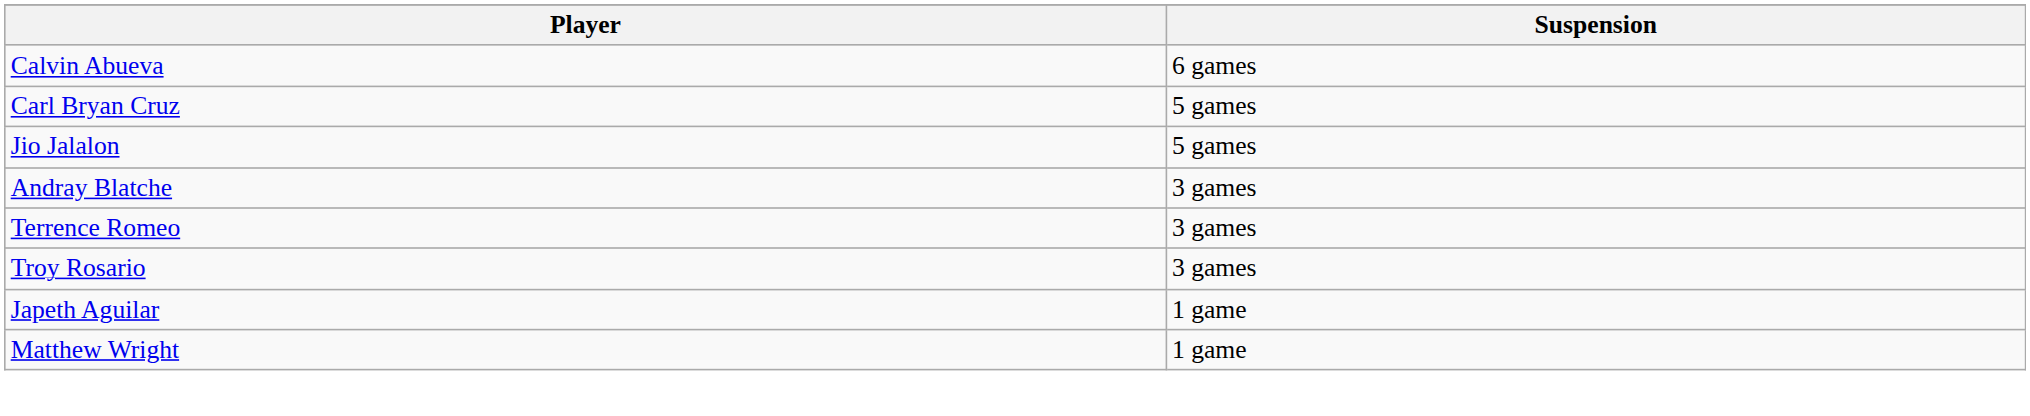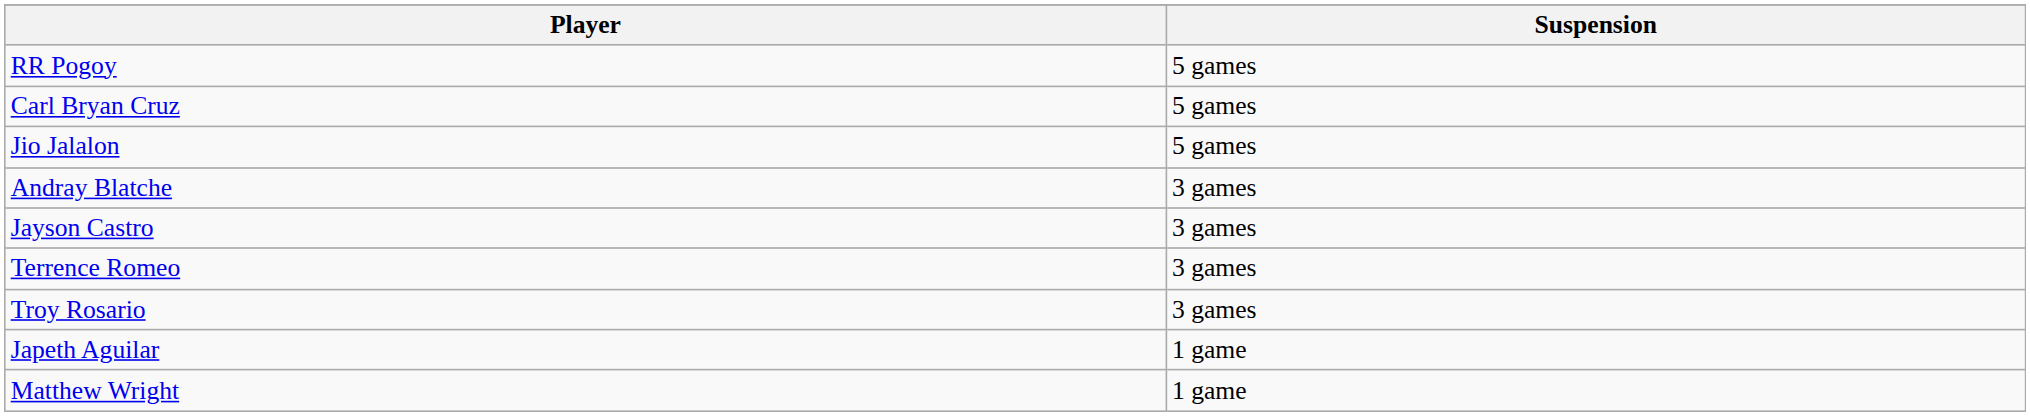 <table class="wikitable sortable"  width=100%>
 <tr>
 </tr>
 <tr>
 <th>Player</th>
 <th>Suspension</th>
 </tr>
 <tr>
-<td><a href='#'>Calvin Abueva</a></td>
-<td>6 games</td>
+<td><a href='#'>RR Pogoy</a></td>
+<td>5 games</td>
 </tr>
 <tr>
 <td><a href='#'>Carl Bryan Cruz</a></td>
 <td>5 games</td>
 </tr>
 <tr>
 <td><a href='#'>Jio Jalalon</a></td>
 <td>5 games</td>
 </tr>
 <tr>
 <td><a href='#'>Andray Blatche</a></td>
+<td>3 games</td>
+</tr>
+<tr>
+<td><a href='#'>Jayson Castro</a></td>
 <td>3 games</td>
 </tr>
 <tr>
 <td><a href='#'>Terrence Romeo</a></td>
 <td>3 games</td>
 </tr>
 <tr>
 <td><a href='#'>Troy Rosario</a></td>
 <td>3 games</td>
 </tr>
 <tr>
 <td><a href='#'>Japeth Aguilar</a></td>
 <td>1 game</td>
 </tr>
 <tr>
 <td><a href='#'>Matthew Wright</a></td>
 <td>1 game</td>
 </tr>
 </table>
